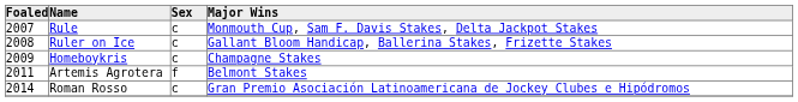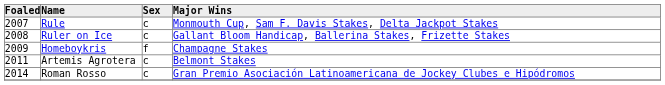 <table border="1" cellpadding="0" style="border-collapse: collapse; font-size:90%">
 <tr style="background:#eee;">
 <td style="width:35px;"><strong>Foaled</strong></td>
 <td style="width:120px;"><strong>Name</strong></td>
 <td style="width:35px;"><strong>Sex</strong></td>
 <td style="width:580px;"><strong>Major Wins</strong></td>
 </tr>
 <tr>
 <td>2007</td>
 <td><a href='#'>Rule</a></td>
 <td>c</td>
 <td><a href='#'>Monmouth Cup</a>, <a href='#'>Sam F. Davis Stakes</a>, <a href='#'>Delta Jackpot Stakes</a></td>
 </tr>
 <tr>
 <td>2008</td>
 <td><a href='#'>Ruler on Ice</a></td>
 <td>c</td>
 <td><a href='#'>Gallant Bloom Handicap</a>, <a href='#'>Ballerina Stakes</a>, <a href='#'>Frizette Stakes</a></td>
 </tr>
 <tr>
 <td>2009</td>
 <td><a href='#'>Homeboykris</a></td>
-<td>c</td>
+<td>f</td>
 <td><a href='#'> Champagne Stakes</a></td>
 </tr>
 <tr>
 <td>2011</td>
 <td>Artemis Agrotera</td>
-<td>f</td>
+<td>c</td>
 <td><a href='#'>Belmont Stakes</a></td>
 </tr>
 <tr>
 <td>2014</td>
 <td>Roman Rosso</td>
 <td>c</td>
 <td><a href='#'>Gran Premio Asociación Latinoamericana de Jockey Clubes e Hipódromos</a></td>
 </tr>
 <tr>
 </tr>
 </table>
